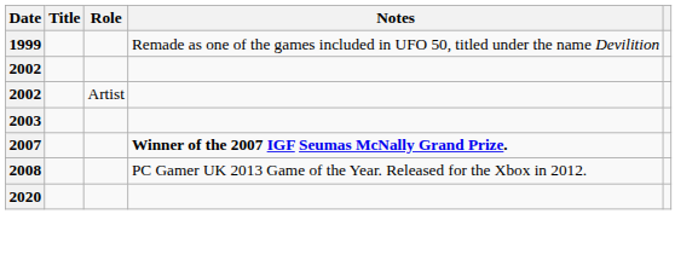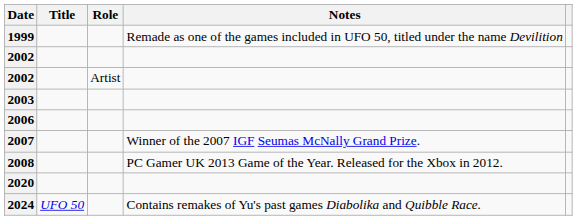 <table class="wikitable plainrowheaders sortable">
 <tr>
 <th scope="col">Date</th>
 <th scope="col">Title</th>
 <th scope="col">Role</th>
 <th scope="col" class="unsortable">Notes</th>
 <th scope="col" class="unsortable"></th>
 </tr>
 <tr>
 <th scope=row>1999</th>
 <td><em></em></td>
 <td></td>
 <td>Remade as one of the games included in UFO 50, titled under the name <em>Devilition</em></td>
 <td></td>
 </tr>
 <tr>
 <th scope=row>2002</th>
 <td><em></em></td>
 <td></td>
 <td></td>
 <td></td>
 </tr>
 <tr>
 <th scope=row>2002</th>
 <td><em></em></td>
 <td>Artist</td>
 <td></td>
 <td></td>
 </tr>
 <tr>
 <th scope=row>2003</th>
 <td><em></em></td>
 <td></td>
 <td></td>
 <td></td>
 </tr>
 <tr>
+<th scope=row>2006</th>
+<td><em></em></td>
+<td></td>
+<td></td>
+<td></td>
+</tr>
+<tr>
 <th scope=row>2007</th>
 <td><em></em></td>
 <td></td>
-<td><strong>Winner of the 2007 <a href='#'>IGF</a> <a href='#'>Seumas McNally Grand Prize</a>.</strong></td>
+<td>Winner of the 2007 <a href='#'>IGF</a> <a href='#'>Seumas McNally Grand Prize</a>.</td>
 <td></td>
 </tr>
 <tr>
 <th scope=row>2008</th>
 <td><em></em></td>
 <td></td>
 <td>PC Gamer UK 2013 Game of the Year. Released for the Xbox in 2012.</td>
 <td></td>
 </tr>
 <tr>
 <th scope=row>2020</th>
 <td><em></em></td>
 <td></td>
 <td></td>
 <td></td>
 </tr>
+<tr>
+<th scope=row>2024</th>
+<td><em><a href='#'>UFO 50</a></em></td>
+<td></td>
+<td>Contains remakes of Yu's past games <em>Diabolika</em> and <em>Quibble Race.</em></td>
+<td></td>
+</tr>
 </table>
